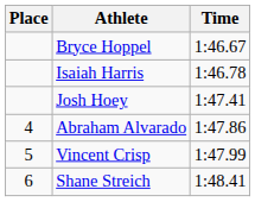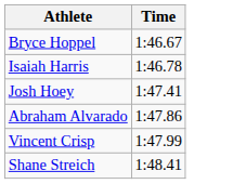 <table class="wikitable">
 <tr>
-<th>Place</th>
 <th>Athlete</th>
 <th>Time</th>
 </tr>
 <tr>
-<td align=center></td>
 <td><a href='#'>Bryce Hoppel</a></td>
 <td>1:46.67</td>
 </tr>
 <tr>
-<td align=center></td>
 <td><a href='#'>Isaiah Harris</a></td>
 <td>1:46.78</td>
 </tr>
 <tr>
-<td align=center></td>
 <td><a href='#'>Josh Hoey</a></td>
 <td>1:47.41</td>
 </tr>
 <tr>
-<td align=center>4</td>
 <td><a href='#'>Abraham Alvarado</a></td>
 <td>1:47.86</td>
 </tr>
 <tr>
-<td align=center>5</td>
 <td><a href='#'>Vincent Crisp</a></td>
 <td>1:47.99</td>
 </tr>
 <tr>
-<td align=center>6</td>
 <td><a href='#'>Shane Streich</a></td>
 <td>1:48.41</td>
 </tr>
 </table>
